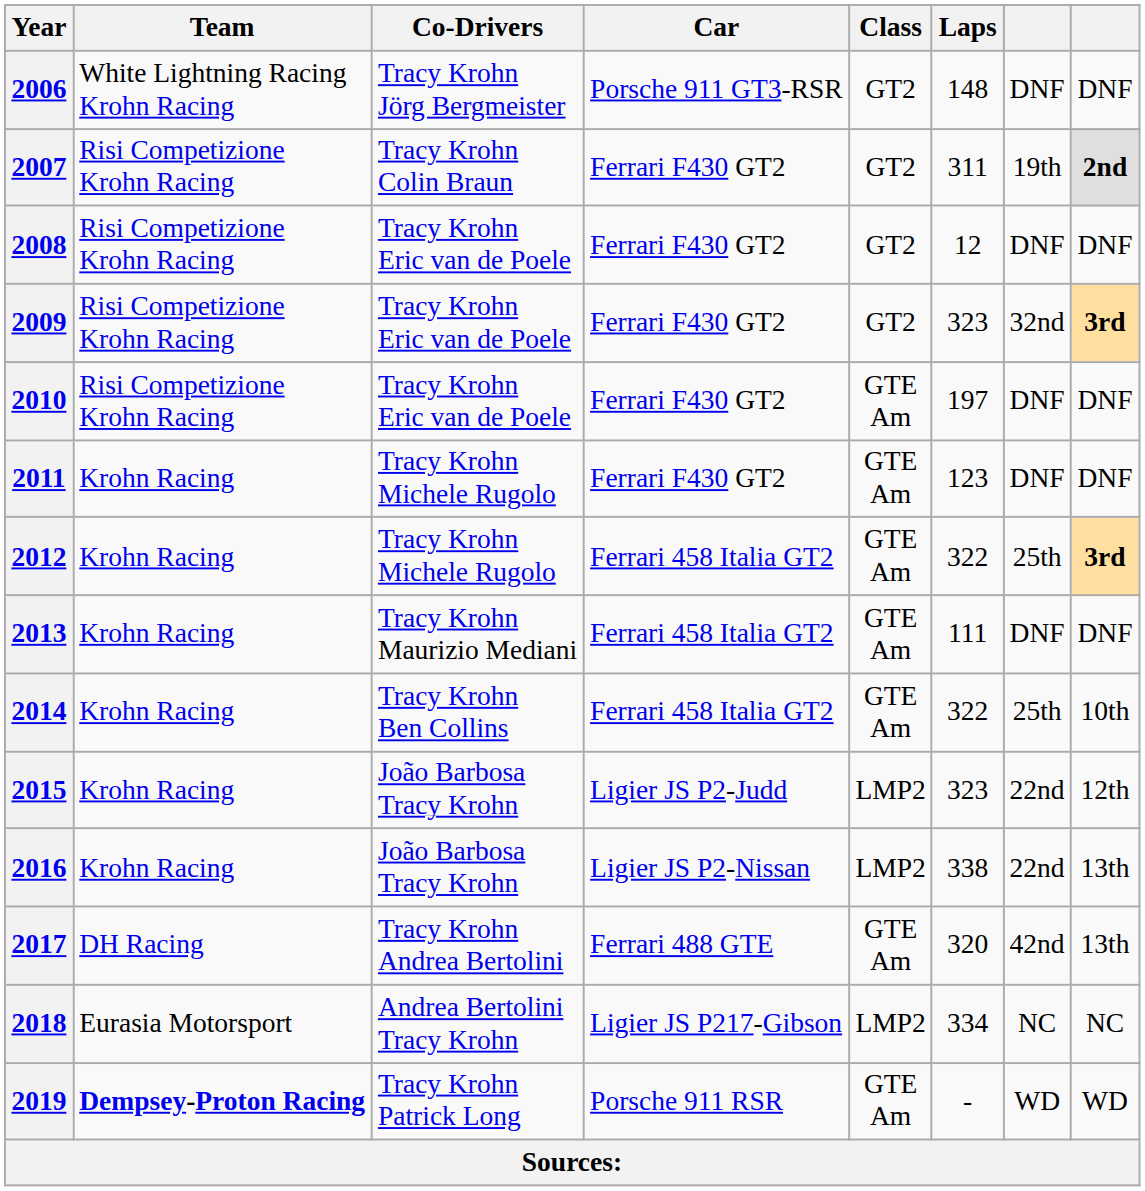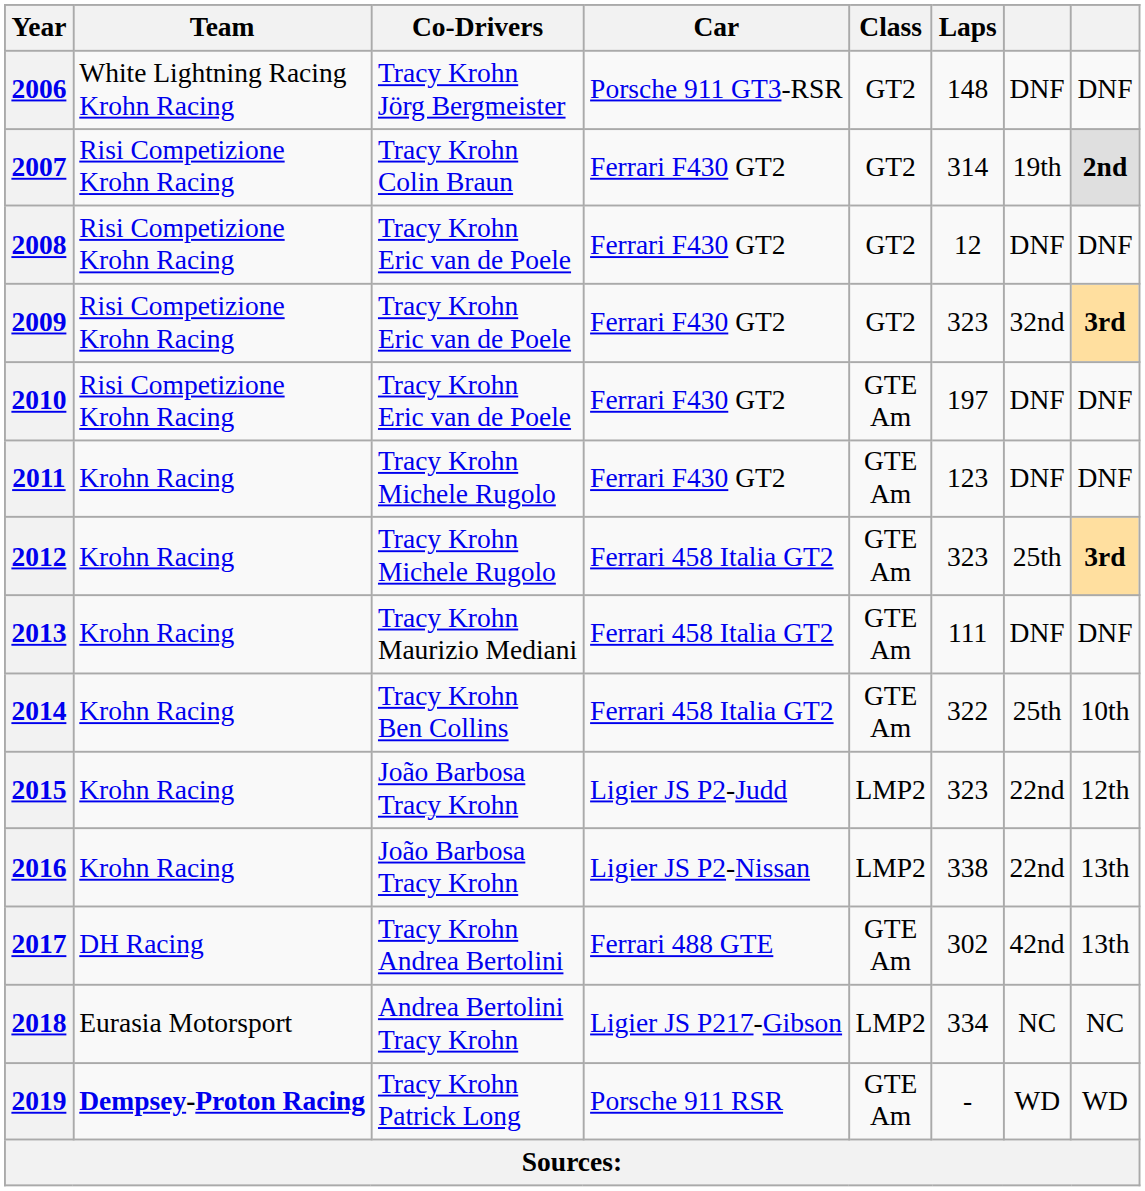 <table class="wikitable" style="text-align:center; font-size:90%">
 <tr>
 <th>Year</th>
 <th>Team</th>
 <th>Co-Drivers</th>
 <th>Car</th>
 <th>Class</th>
 <th>Laps</th>
 <th></th>
 <th></th>
 </tr>
 <tr>
 <th><a href='#'>2006</a></th>
 <td align="left"> White Lightning Racing<br> <a href='#'>Krohn Racing</a></td>
 <td align="left"> <a href='#'>Tracy Krohn</a><br> <a href='#'>Jörg Bergmeister</a></td>
 <td align="left"><a href='#'>Porsche 911 GT3</a>-RSR</td>
 <td>GT2</td>
 <td>148</td>
 <td>DNF</td>
 <td>DNF</td>
 </tr>
 <tr>
 <th><a href='#'>2007</a></th>
 <td align="left"> <a href='#'>Risi Competizione</a><br> <a href='#'>Krohn Racing</a></td>
 <td align="left"> <a href='#'>Tracy Krohn</a><br> <a href='#'>Colin Braun</a></td>
 <td align="left"><a href='#'>Ferrari F430</a> GT2</td>
 <td>GT2</td>
-<td>311</td>
+<td>314</td>
 <td>19th</td>
 <td style="background:#DFDFDF;"><strong>2nd</strong></td>
 </tr>
 <tr>
 <th><a href='#'>2008</a></th>
 <td align="left"> <a href='#'>Risi Competizione</a><br> <a href='#'>Krohn Racing</a></td>
 <td align="left"> <a href='#'>Tracy Krohn</a><br> <a href='#'>Eric van de Poele</a></td>
 <td align="left"><a href='#'>Ferrari F430</a> GT2</td>
 <td>GT2</td>
 <td>12</td>
 <td>DNF</td>
 <td>DNF</td>
 </tr>
 <tr>
 <th><a href='#'>2009</a></th>
 <td align="left"> <a href='#'>Risi Competizione</a><br> <a href='#'>Krohn Racing</a></td>
 <td align="left"> <a href='#'>Tracy Krohn</a><br> <a href='#'>Eric van de Poele</a></td>
 <td align="left"><a href='#'>Ferrari F430</a> GT2</td>
 <td>GT2</td>
 <td>323</td>
 <td>32nd</td>
 <td style="background:#FFDF9F;"><strong>3rd</strong></td>
 </tr>
 <tr>
 <th><a href='#'>2010</a></th>
 <td align="left"> <a href='#'>Risi Competizione</a><br> <a href='#'>Krohn Racing</a></td>
 <td align="left"> <a href='#'>Tracy Krohn</a><br> <a href='#'>Eric van de Poele</a></td>
 <td align="left"><a href='#'>Ferrari F430</a> GT2</td>
 <td>GTE<br>Am</td>
 <td>197</td>
 <td>DNF</td>
 <td>DNF</td>
 </tr>
 <tr>
 <th><a href='#'>2011</a></th>
 <td align="left"> <a href='#'>Krohn Racing</a></td>
 <td align="left"> <a href='#'>Tracy Krohn</a><br> <a href='#'>Michele Rugolo</a></td>
 <td align="left"><a href='#'>Ferrari F430</a> GT2</td>
 <td>GTE<br>Am</td>
 <td>123</td>
 <td>DNF</td>
 <td>DNF</td>
 </tr>
 <tr>
 <th><a href='#'>2012</a></th>
 <td align="left"> <a href='#'>Krohn Racing</a></td>
 <td align="left"> <a href='#'>Tracy Krohn</a><br> <a href='#'>Michele Rugolo</a></td>
 <td align="left"><a href='#'>Ferrari 458 Italia GT2</a></td>
 <td>GTE<br>Am</td>
-<td>322</td>
+<td>323</td>
 <td>25th</td>
 <td style="background:#FFDF9F;"><strong>3rd</strong></td>
 </tr>
 <tr>
 <th><a href='#'>2013</a></th>
 <td align="left"> <a href='#'>Krohn Racing</a></td>
 <td align="left"> <a href='#'>Tracy Krohn</a><br> Maurizio Mediani</td>
 <td align="left"><a href='#'>Ferrari 458 Italia GT2</a></td>
 <td>GTE<br>Am</td>
 <td>111</td>
 <td>DNF</td>
 <td>DNF</td>
 </tr>
 <tr>
 <th><a href='#'>2014</a></th>
 <td align="left"> <a href='#'>Krohn Racing</a></td>
 <td align="left"> <a href='#'>Tracy Krohn</a><br> <a href='#'>Ben Collins</a></td>
 <td align="left"><a href='#'>Ferrari 458 Italia GT2</a></td>
 <td>GTE<br>Am</td>
 <td>322</td>
 <td>25th</td>
 <td>10th</td>
 </tr>
 <tr>
 <th><a href='#'>2015</a></th>
 <td align="left"> <a href='#'>Krohn Racing</a></td>
 <td align="left"> <a href='#'>João Barbosa</a><br> <a href='#'>Tracy Krohn</a></td>
 <td align="left"><a href='#'>Ligier JS P2</a>-<a href='#'>Judd</a></td>
 <td>LMP2</td>
 <td>323</td>
 <td>22nd</td>
 <td>12th</td>
 </tr>
 <tr>
 <th><a href='#'>2016</a></th>
 <td align="left"> <a href='#'>Krohn Racing</a></td>
 <td align="left"> <a href='#'>João Barbosa</a><br> <a href='#'>Tracy Krohn</a></td>
 <td align="left"><a href='#'>Ligier JS P2</a>-<a href='#'>Nissan</a></td>
 <td>LMP2</td>
 <td>338</td>
 <td>22nd</td>
 <td>13th</td>
 </tr>
 <tr>
 <th><a href='#'>2017</a></th>
 <td align="left"> <a href='#'>DH Racing</a></td>
 <td align="left"> <a href='#'>Tracy Krohn</a><br> <a href='#'>Andrea Bertolini</a></td>
 <td align="left"><a href='#'>Ferrari 488 GTE</a></td>
 <td>GTE<br>Am</td>
-<td>320</td>
+<td>302</td>
 <td>42nd</td>
 <td>13th</td>
 </tr>
 <tr>
 <th><a href='#'>2018</a></th>
 <td align=left> Eurasia Motorsport</td>
 <td align=left> <a href='#'>Andrea Bertolini</a><br> <a href='#'>Tracy Krohn</a></td>
 <td align=left><a href='#'>Ligier JS P217</a>-<a href='#'>Gibson</a></td>
 <td>LMP2</td>
 <td>334</td>
 <td>NC</td>
 <td>NC</td>
 </tr>
 <tr>
 <th><a href='#'>2019</a></th>
 <td align="left"><strong> <a href='#'>Dempsey</a>-<a href='#'>Proton Racing</a></strong></td>
 <td align="left"> <a href='#'>Tracy Krohn</a><br> <a href='#'>Patrick Long</a></td>
 <td align="left"><a href='#'>Porsche 911 RSR</a></td>
 <td>GTE<br>Am</td>
 <td>-</td>
 <td>WD</td>
 <td>WD</td>
 </tr>
 <tr>
 <th colspan="8">Sources:</th>
 </tr>
 </table>
